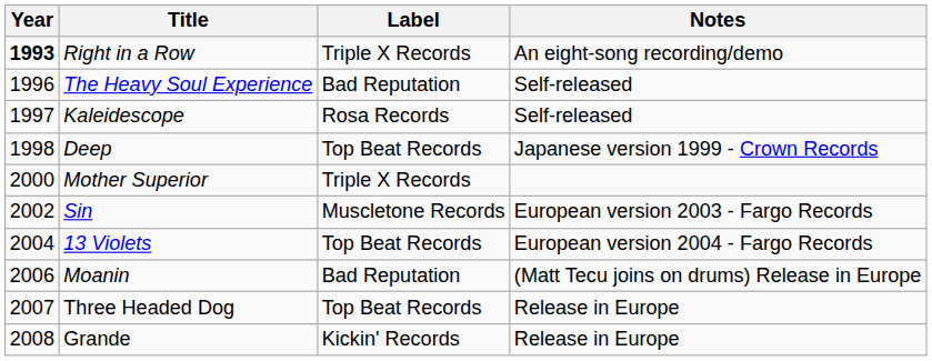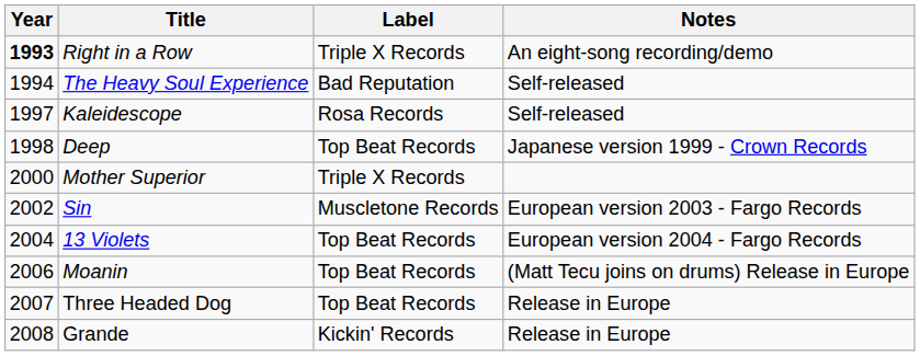 <table class="wikitable">
 <tr>
 <th>Year</th>
 <th>Title</th>
 <th>Label</th>
 <th>Notes</th>
 </tr>
 <tr>
 <td><strong>1993</strong></td>
 <td><em>Right in a Row</em></td>
 <td>Triple X Records</td>
 <td>An eight-song recording/demo</td>
 </tr>
 <tr>
-<td>1996</td>
+<td>1994</td>
 <td><em><a href='#'>The Heavy Soul Experience</a></em></td>
 <td>Bad Reputation</td>
 <td>Self-released</td>
 </tr>
 <tr>
 <td>1997</td>
 <td><em>Kaleidescope</em></td>
 <td>Rosa Records</td>
 <td>Self-released</td>
 </tr>
 <tr>
 <td>1998</td>
 <td><em>Deep</em></td>
 <td>Top Beat Records</td>
 <td>Japanese version 1999 - <a href='#'>Crown Records</a></td>
 </tr>
 <tr>
 <td>2000</td>
 <td><em>Mother Superior</em></td>
 <td>Triple X Records</td>
 <td></td>
 </tr>
 <tr>
 <td>2002</td>
 <td><em><a href='#'>Sin</a></em></td>
 <td>Muscletone Records</td>
 <td>European version 2003 - Fargo Records</td>
 </tr>
 <tr>
 <td>2004</td>
 <td><em><a href='#'>13 Violets</a></em></td>
 <td>Top Beat Records</td>
 <td>European version 2004 - Fargo Records</td>
 </tr>
 <tr>
 <td>2006</td>
 <td><em>Moanin<strong></td>
-<td>Bad Reputation</td>
+<td>Top Beat Records</td>
 <td>(Matt Tecu joins on drums) Release in Europe</td>
 </tr>
 <tr>
 <td>2007</td>
 <td></em>Three Headed Dog<em></td>
 <td>Top Beat Records</td>
 <td>Release in Europe</td>
 </tr>
 <tr>
 <td>2008</td>
 <td></em>Grande<em></td>
 <td>Kickin' Records</td>
 <td>Release in Europe</td>
 </tr>
 </table>
